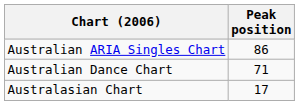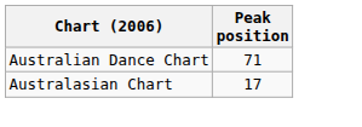 <table class="wikitable">
 <tr>
 <th align="left">Chart (2006)</th>
 <th align="left">Peak<br>position</th>
-</tr>
-<tr>
-<td align="left">Australian <a href='#'>ARIA Singles Chart</a></td>
-<td align="center">86</td>
 </tr>
 <tr>
 <td align="left">Australian Dance Chart</td>
 <td align="center">71</td>
 </tr>
 <tr>
 <td align="left">Australasian Chart</td>
 <td align="center">17</td>
 </tr>
 </table>
